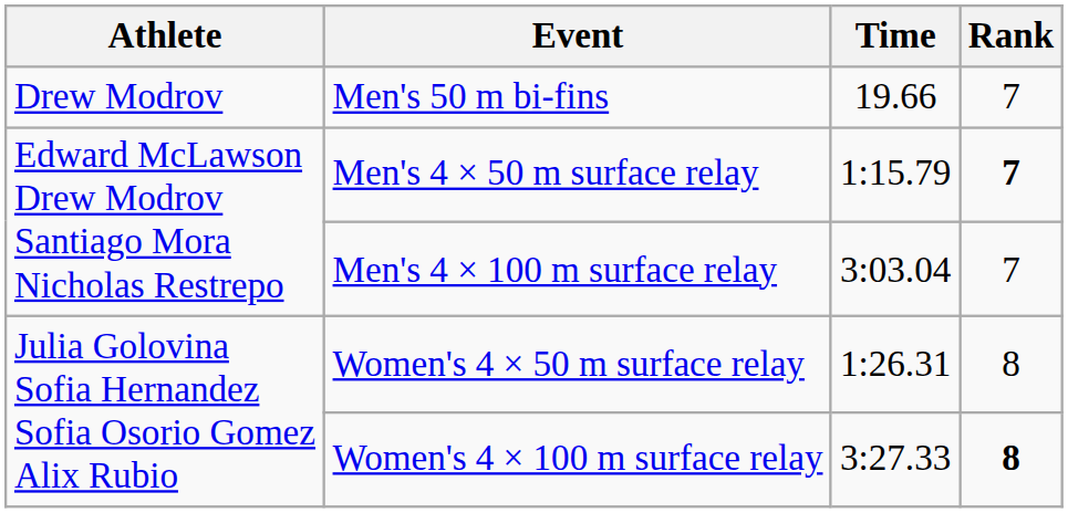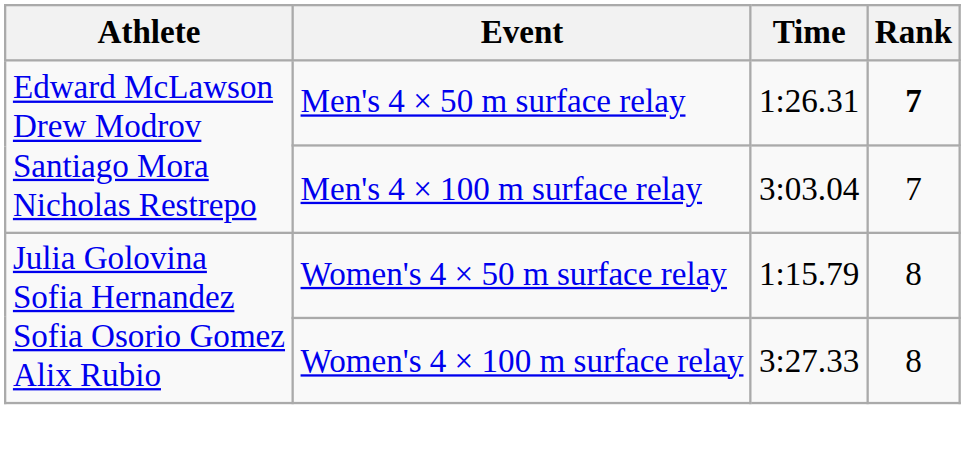 <table class=wikitable style=font-size:90%;text-align:center>
 <tr>
 <th>Athlete</th>
 <th>Event</th>
 <th>Time</th>
 <th>Rank</th>
 </tr>
 <tr>
-<td align=left><a href='#'>Drew Modrov</a></td>
-<td align=left><a href='#'>Men's 50 m bi-fins</a></td>
-<td>19.66</td>
-<td>7</td>
-</tr>
-<tr>
 <td align=left rowspan=2><a href='#'>Edward McLawson</a><br><a href='#'>Drew Modrov</a><br><a href='#'>Santiago Mora</a><br><a href='#'>Nicholas Restrepo</a></td>
 <td align=left><a href='#'>Men's 4 × 50 m surface relay</a></td>
-<td>1:15.79</td>
+<td>1:26.31</td>
 <td><strong>7</strong></td>
 </tr>
 <tr>
 <td align=left><a href='#'>Men's 4 × 100 m surface relay</a></td>
 <td>3:03.04</td>
 <td>7</td>
 </tr>
 <tr>
 <td align=left rowspan=2><a href='#'>Julia Golovina</a><br><a href='#'>Sofia Hernandez</a><br><a href='#'>Sofia Osorio Gomez</a><br><a href='#'>Alix Rubio</a></td>
 <td align=left><a href='#'>Women's 4 × 50 m surface relay</a></td>
-<td>1:26.31</td>
+<td>1:15.79</td>
 <td>8</td>
 </tr>
 <tr>
 <td align=left><a href='#'>Women's 4 × 100 m surface relay</a></td>
 <td>3:27.33</td>
-<td><strong>8</strong></td>
+<td>8</td>
 </tr>
 </table>
